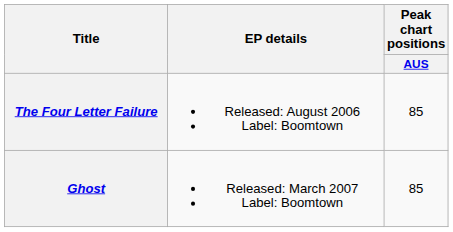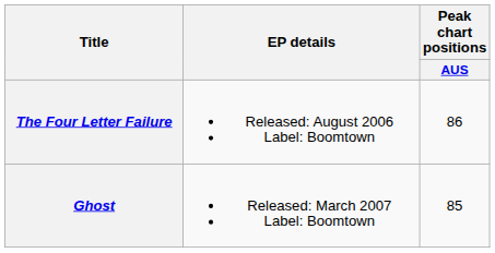 <table class="wikitable plainrowheaders" style="text-align:center;">
 <tr>
 <th scope="col" rowspan="2" style="width:12em;">Title</th>
 <th scope="col" rowspan="2" style="width:16em;">EP details</th>
 <th scope="col" colspan="1">Peak chart<br>positions</th>
 </tr>
 <tr>
 <th scope="col" style="width:3em;font-size:90%;"><a href='#'>AUS</a><br></th>
 </tr>
 <tr>
 <th scope="row"><em><a href='#'>The Four Letter Failure</a></em></th>
 <td><br><ul><li>Released: August 2006</li><li>Label: Boomtown</li></ul></td>
-<td>85</td>
+<td>86</td>
 </tr>
 <tr>
 <th scope="row"><em><a href='#'>Ghost</a></em></th>
 <td><br><ul><li>Released: March 2007</li><li>Label: Boomtown</li></ul></td>
 <td>85</td>
 </tr>
 </table>
